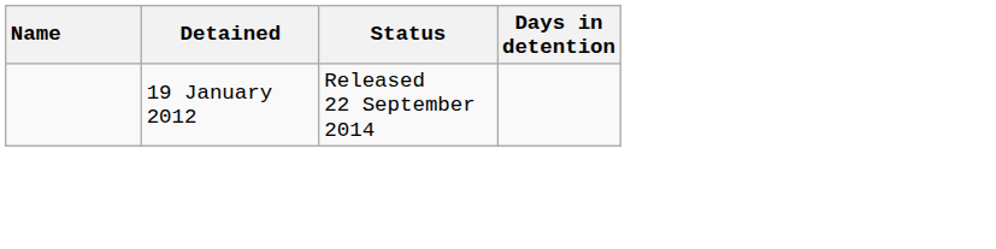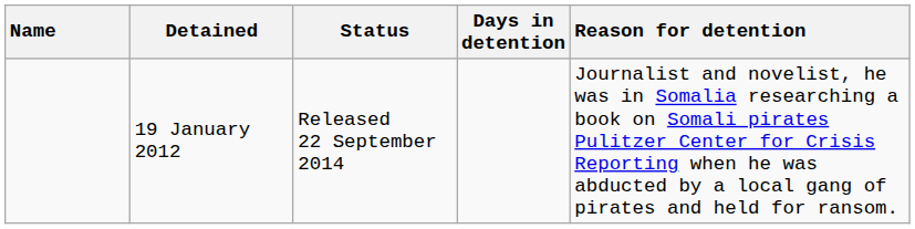 <table class="wikitable defaultleft col2center col3center col4center col5left sortable">
 <tr>
 <th style="text-align: left; width: 6em;">Name</th>
 <th style="width: 8em;">Detained</th>
 <th style="width: 8em;">Status</th>
 <th style="width: 5em;">Days in detention</th>
+<th class="unsortable" style="text-align: left;">Reason for detention</th>
 </tr>
 <tr>
 <td></td>
 <td>19 January 2012</td>
 <td>Released<br>22 September 2014</td>
 <td></td>
+<td>Journalist and novelist, he was in <a href='#'>Somalia</a> researching a book on <a href='#'>Somali pirates</a> <a href='#'>Pulitzer Center for Crisis Reporting</a> when he was abducted by a local gang of pirates and held for ransom.</td>
 </tr>
 </table>
